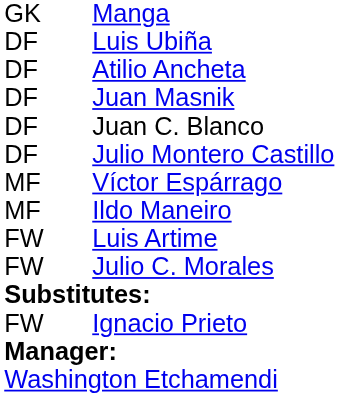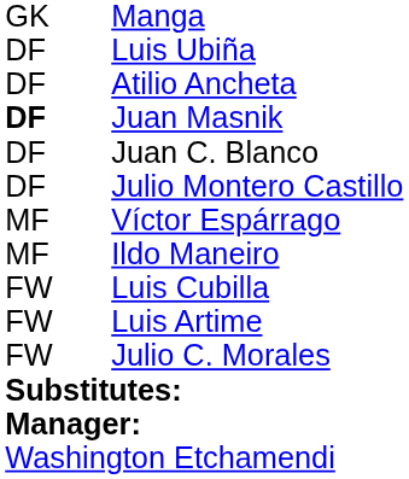 <table style="font-size:90%; margin:0.2em auto;" cellspacing="0" cellpadding="0">
 <tr>
 <th width="25"></th>
 <th width="25"></th>
 </tr>
 <tr>
 <td>GK</td>
 <td></td>
 <td> <a href='#'>Manga</a></td>
 </tr>
 <tr>
 <td>DF</td>
 <td></td>
 <td> <a href='#'>Luis Ubiña</a></td>
 </tr>
 <tr>
 <td>DF</td>
 <td></td>
 <td> <a href='#'>Atilio Ancheta</a></td>
 </tr>
 <tr>
-<td>DF</td>
+<td><strong>DF</strong></td>
 <td></td>
 <td> <a href='#'>Juan Masnik</a></td>
 </tr>
 <tr>
 <td>DF</td>
 <td></td>
 <td> Juan C. Blanco</td>
 </tr>
 <tr>
 <td>DF</td>
 <td></td>
 <td> <a href='#'>Julio Montero Castillo</a></td>
 </tr>
 <tr>
 <td>MF</td>
 <td></td>
 <td> <a href='#'>Víctor Espárrago</a></td>
 </tr>
 <tr>
 <td>MF</td>
 <td></td>
 <td> <a href='#'>Ildo Maneiro</a></td>
 </tr>
 <tr>
 <td>FW</td>
 <td></td>
+<td> <a href='#'>Luis Cubilla</a></td>
+<td></td>
+<td></td>
+</tr>
+<tr>
+<td>FW</td>
+<td></td>
 <td> <a href='#'>Luis Artime</a></td>
 </tr>
 <tr>
 <td>FW</td>
 <td></td>
 <td> <a href='#'>Julio C. Morales</a></td>
 </tr>
 <tr>
 <td colspan=3><strong>Substitutes:</strong></td>
 </tr>
 <tr>
-<td>FW</td>
-<td></td>
-<td> <a href='#'>Ignacio Prieto</a></td>
-<td></td>
-<td></td>
-</tr>
-<tr>
 <td colspan=3><strong>Manager:</strong></td>
 </tr>
 <tr>
 <td colspan=4> <a href='#'>Washington Etchamendi</a></td>
 </tr>
 </table>
